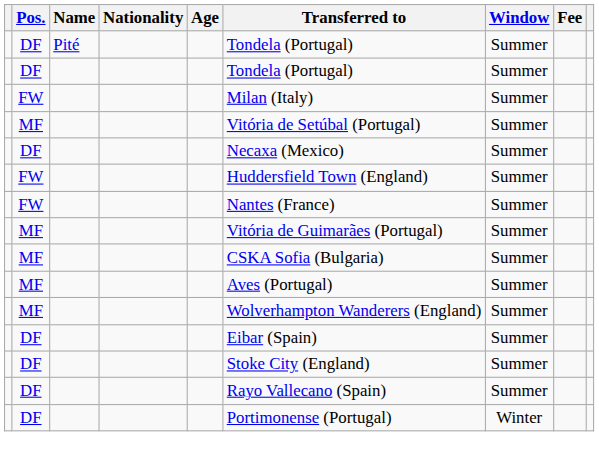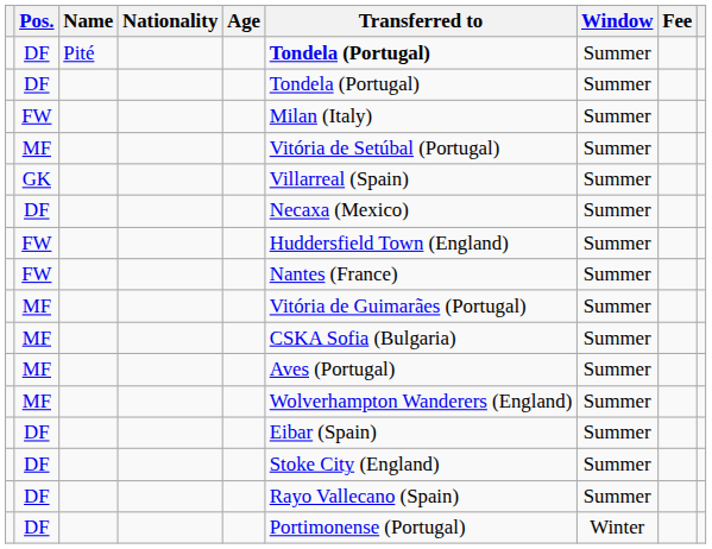 <table class="wikitable sortable" style="text-align:center;">
 <tr>
 <th scope=col></th>
 <th scope=col><a href='#'>Pos.</a></th>
 <th scope=col>Name</th>
 <th scope=col>Nationality</th>
 <th scope=col>Age</th>
 <th scope=col>Transferred to</th>
 <th scope=col><a href='#'>Window</a></th>
 <th scope=col>Fee</th>
 <th scope=col class=unsortable></th>
 </tr>
 <tr>
 <td></td>
 <td><a href='#'>DF</a></td>
 <td align=left><a href='#'>Pité</a></td>
 <td align=left></td>
 <td></td>
-<td align=left><a href='#'>Tondela</a> (Portugal)</td>
+<td align=left><strong><a href='#'>Tondela</a> (Portugal)</strong></td>
 <td>Summer</td>
 <td></td>
 <td></td>
 </tr>
 <tr>
 <td></td>
 <td><a href='#'>DF</a></td>
 <td align=left></td>
 <td align=left></td>
 <td></td>
 <td align=left><a href='#'>Tondela</a> (Portugal)</td>
 <td>Summer</td>
 <td></td>
 <td></td>
 </tr>
 <tr>
 <td></td>
 <td><a href='#'>FW</a></td>
 <td align=left></td>
 <td align=left></td>
 <td></td>
 <td align=left><a href='#'>Milan</a> (Italy)</td>
 <td>Summer</td>
 <td></td>
 <td></td>
 </tr>
 <tr>
 <td></td>
 <td><a href='#'>MF</a></td>
 <td align=left></td>
 <td align=left></td>
 <td></td>
 <td align=left><a href='#'>Vitória de Setúbal</a> (Portugal)</td>
+<td>Summer</td>
+<td></td>
+<td></td>
+</tr>
+<tr>
+<td></td>
+<td><a href='#'>GK</a></td>
+<td align=left></td>
+<td align=left></td>
+<td></td>
+<td align=left><a href='#'>Villarreal</a> (Spain)</td>
 <td>Summer</td>
 <td></td>
 <td></td>
 </tr>
 <tr>
 <td></td>
 <td><a href='#'>DF</a></td>
 <td align=left></td>
 <td align=left></td>
 <td></td>
 <td align=left><a href='#'>Necaxa</a> (Mexico)</td>
 <td>Summer</td>
 <td></td>
 <td></td>
 </tr>
 <tr>
 <td></td>
 <td><a href='#'>FW</a></td>
 <td align=left></td>
 <td align=left></td>
 <td></td>
 <td align=left><a href='#'>Huddersfield Town</a> (England)</td>
 <td>Summer</td>
 <td></td>
 <td></td>
 </tr>
 <tr>
 <td></td>
 <td><a href='#'>FW</a></td>
 <td align=left></td>
 <td align=left></td>
 <td></td>
 <td align=left><a href='#'>Nantes</a> (France)</td>
 <td>Summer</td>
 <td></td>
 <td></td>
 </tr>
 <tr>
 <td></td>
 <td><a href='#'>MF</a></td>
 <td align=left></td>
 <td align=left></td>
 <td></td>
 <td align=left><a href='#'>Vitória de Guimarães</a> (Portugal)</td>
 <td>Summer</td>
 <td></td>
 <td></td>
 </tr>
 <tr>
 <td></td>
 <td><a href='#'>MF</a></td>
 <td align=left></td>
 <td align=left></td>
 <td></td>
 <td align=left><a href='#'>CSKA Sofia</a> (Bulgaria)</td>
 <td>Summer</td>
 <td></td>
 <td></td>
 </tr>
 <tr>
 <td></td>
 <td><a href='#'>MF</a></td>
 <td align=left></td>
 <td align=left></td>
 <td></td>
 <td align=left><a href='#'>Aves</a> (Portugal)</td>
 <td>Summer</td>
 <td></td>
 <td></td>
 </tr>
 <tr>
 <td></td>
 <td><a href='#'>MF</a></td>
 <td align=left></td>
 <td align=left></td>
 <td></td>
 <td align=left><a href='#'>Wolverhampton Wanderers</a> (England)</td>
 <td>Summer</td>
 <td></td>
 <td></td>
 </tr>
 <tr>
 <td></td>
 <td><a href='#'>DF</a></td>
 <td align=left></td>
 <td align=left></td>
 <td></td>
 <td align=left><a href='#'>Eibar</a> (Spain)</td>
 <td>Summer</td>
 <td></td>
 <td></td>
 </tr>
 <tr>
 <td></td>
 <td><a href='#'>DF</a></td>
 <td align=left></td>
 <td align=left></td>
 <td></td>
 <td align=left><a href='#'>Stoke City</a> (England)</td>
 <td>Summer</td>
 <td></td>
 <td></td>
 </tr>
 <tr>
 <td></td>
 <td><a href='#'>DF</a></td>
 <td align=left></td>
 <td align=left></td>
 <td></td>
 <td align=left><a href='#'>Rayo Vallecano</a> (Spain)</td>
 <td>Summer</td>
 <td></td>
 <td></td>
 </tr>
 <tr>
 <td></td>
 <td><a href='#'>DF</a></td>
 <td align=left></td>
 <td align=left></td>
 <td></td>
 <td align=left><a href='#'>Portimonense</a> (Portugal)</td>
 <td>Winter</td>
 <td></td>
 <td></td>
 </tr>
 </table>
